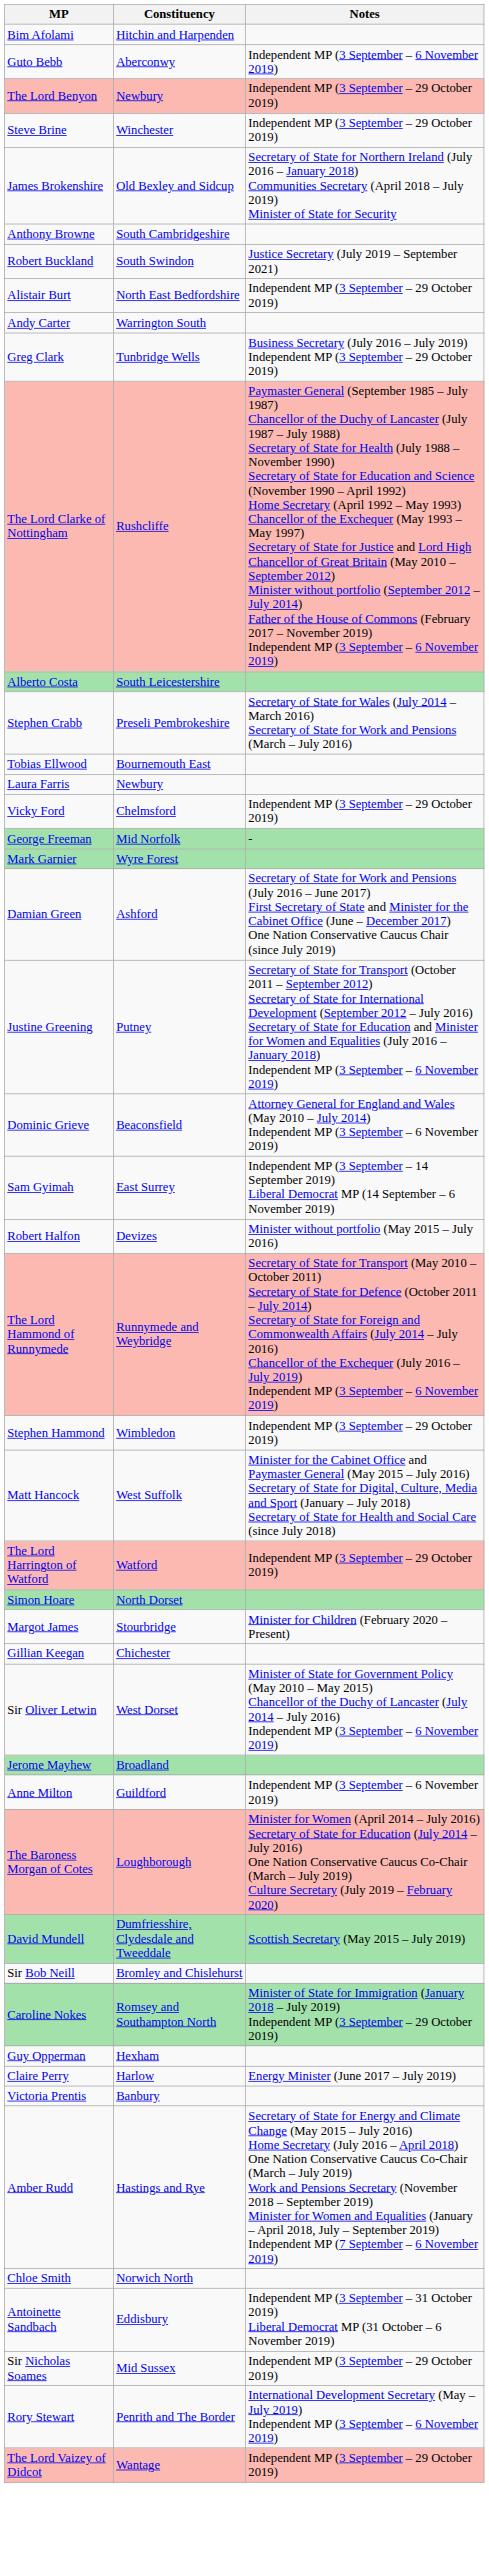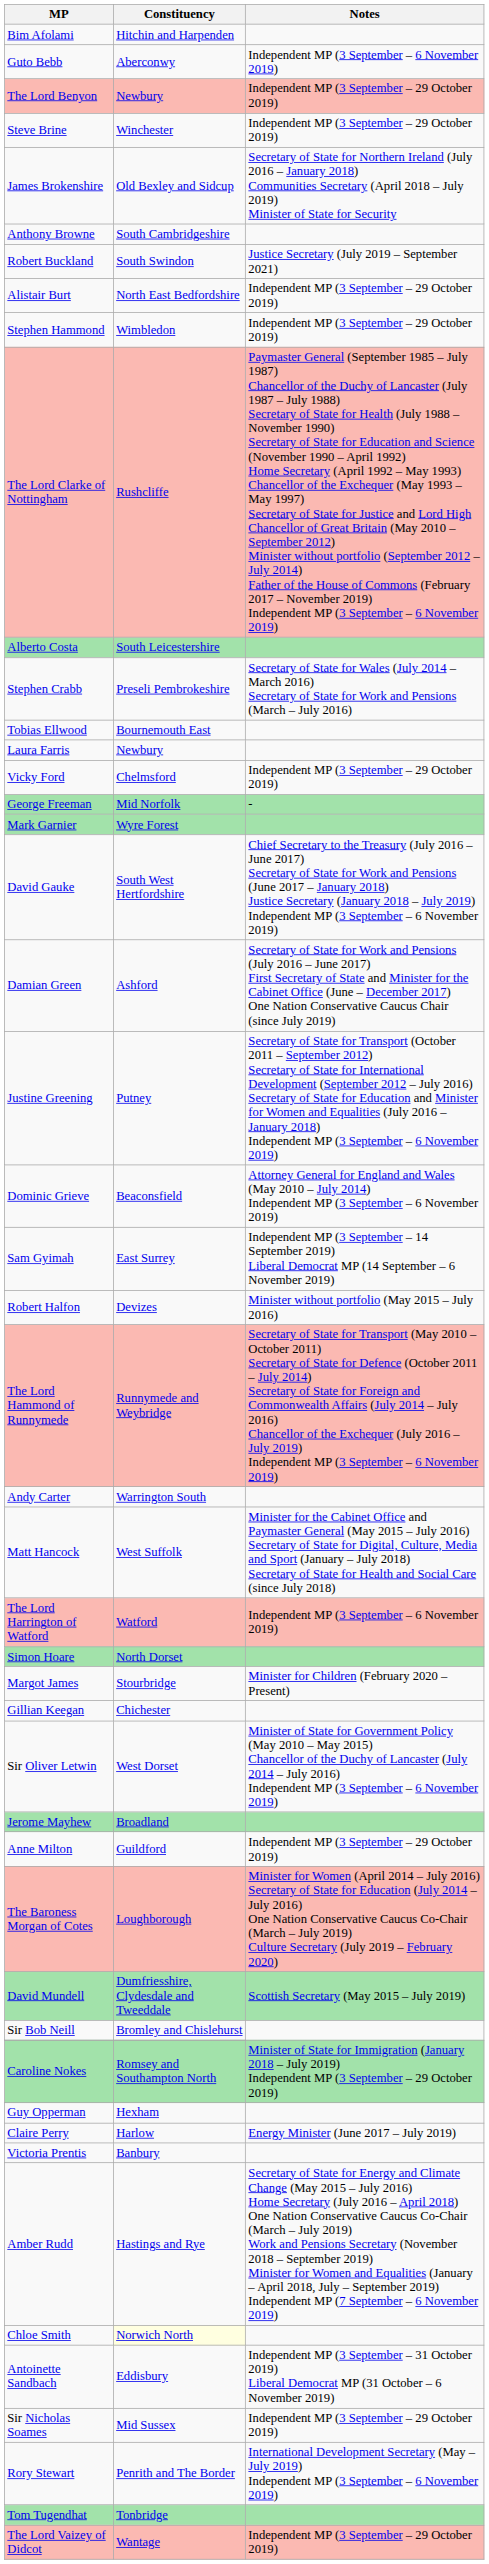 <table class="wikitable">
 <tr>
 <th>MP</th>
 <th>Constituency</th>
 <th>Notes</th>
 </tr>
 <tr bgcolor=>
 <td><a href='#'>Bim Afolami</a></td>
 <td><a href='#'>Hitchin and Harpenden</a></td>
 <td></td>
 </tr>
 <tr>
 <td><a href='#'>Guto Bebb</a></td>
 <td><a href='#'>Aberconwy</a></td>
 <td>Independent MP (<a href='#'>3 September</a> – <a href='#'>6 November 2019</a>)</td>
 </tr>
 <tr bgcolor=#FBB9B2>
 <td><a href='#'>The Lord Benyon</a></td>
 <td><a href='#'>Newbury</a></td>
 <td>Independent MP (<a href='#'>3 September</a> – 29 October 2019)</td>
 </tr>
 <tr bgcolor=>
 <td><a href='#'>Steve Brine</a></td>
 <td><a href='#'>Winchester</a></td>
 <td>Independent MP (<a href='#'>3 September</a> – 29 October 2019)</td>
 </tr>
 <tr>
 <td><a href='#'>James Brokenshire</a></td>
 <td><a href='#'>Old Bexley and Sidcup</a></td>
 <td><a href='#'>Secretary of State for Northern Ireland</a> (July 2016 – <a href='#'>January 2018</a>)<br><a href='#'>Communities Secretary</a> (April 2018 – July 2019)<br><a href='#'>Minister of State for Security</a></td>
 </tr>
 <tr bgcolor=>
 <td><a href='#'>Anthony Browne</a></td>
 <td><a href='#'>South Cambridgeshire</a></td>
 <td></td>
 </tr>
 <tr>
 <td><a href='#'>Robert Buckland</a></td>
 <td><a href='#'>South Swindon</a></td>
 <td><a href='#'>Justice Secretary</a> (July 2019 – September 2021)</td>
 </tr>
 <tr>
 <td><a href='#'>Alistair Burt</a></td>
 <td><a href='#'>North East Bedfordshire</a></td>
 <td>Independent MP (<a href='#'>3 September</a> – 29 October 2019)</td>
 </tr>
 <tr>
-<td><a href='#'>Andy Carter</a></td>
-<td><a href='#'>Warrington South</a></td>
-<td></td>
-</tr>
-<tr>
-<td><a href='#'>Greg Clark</a></td>
-<td><a href='#'>Tunbridge Wells</a></td>
-<td><a href='#'>Business Secretary</a> (July 2016 – July 2019)<br>Independent MP (<a href='#'>3 September</a> – 29 October 2019)</td>
+<td><a href='#'>Stephen Hammond</a></td>
+<td><a href='#'>Wimbledon</a></td>
+<td>Independent MP (<a href='#'>3 September</a> – 29 October 2019)</td>
 </tr>
 <tr bgcolor=#FBB9B2>
 <td><a href='#'>The Lord Clarke of Nottingham</a></td>
 <td><a href='#'>Rushcliffe</a></td>
 <td><a href='#'>Paymaster General</a> (September 1985 – July 1987)<br><a href='#'>Chancellor of the Duchy of Lancaster</a> (July 1987 – July 1988)<br><a href='#'>Secretary of State for Health</a> (July 1988 – November 1990)<br><a href='#'>Secretary of State for Education and Science</a> (November 1990 – April 1992)<br><a href='#'>Home Secretary</a> (April 1992 – May 1993)<br><a href='#'>Chancellor of the Exchequer</a> (May 1993 – May 1997)<br><a href='#'>Secretary of State for Justice</a> and <a href='#'>Lord High Chancellor of Great Britain</a> (May 2010 – <a href='#'>September 2012</a>)<br><a href='#'>Minister without portfolio</a> (<a href='#'>September 2012</a> – <a href='#'>July 2014</a>)<br><a href='#'>Father of the House of Commons</a> (February 2017 – November 2019)<br>Independent MP (<a href='#'>3 September</a> – <a href='#'>6 November 2019</a>)</td>
 </tr>
 <tr bgcolor=#A2E2AA>
 <td><a href='#'>Alberto Costa</a></td>
 <td><a href='#'>South Leicestershire</a></td>
 <td></td>
 </tr>
 <tr>
 <td><a href='#'>Stephen Crabb</a></td>
 <td><a href='#'>Preseli Pembrokeshire</a></td>
 <td><a href='#'>Secretary of State for Wales</a> (<a href='#'>July 2014</a> – March 2016)<br><a href='#'>Secretary of State for Work and Pensions</a> (March – July 2016)</td>
 </tr>
 <tr>
 <td><a href='#'>Tobias Ellwood</a></td>
 <td><a href='#'>Bournemouth East</a></td>
 <td></td>
 </tr>
 <tr>
 <td><a href='#'>Laura Farris</a></td>
 <td><a href='#'>Newbury</a></td>
 <td></td>
 </tr>
 <tr>
 <td><a href='#'>Vicky Ford</a></td>
 <td><a href='#'>Chelmsford</a></td>
 <td>Independent MP (<a href='#'>3 September</a> – 29 October 2019)</td>
 </tr>
 <tr bgcolor=#A2E2AA>
 <td><a href='#'>George Freeman</a></td>
 <td><a href='#'>Mid Norfolk</a></td>
 <td>-</td>
 </tr>
 <tr bgcolor=#A2E2AA>
 <td><a href='#'>Mark Garnier</a></td>
 <td><a href='#'>Wyre Forest</a></td>
 <td></td>
 </tr>
+<tr>
+<td><a href='#'>David Gauke</a></td>
+<td><a href='#'>South West Hertfordshire</a></td>
+<td><a href='#'>Chief Secretary to the Treasury</a> (July 2016 – June 2017)<br><a href='#'>Secretary of State for Work and Pensions</a> (June 2017 – <a href='#'>January 2018</a>)<br><a href='#'>Justice Secretary</a> (<a href='#'>January 2018</a> – <a href='#'>July 2019</a>)<br>Independent MP (<a href='#'>3 September</a> – 6 November 2019)</td>
+</tr>
 <tr bgcolor=>
 <td><a href='#'>Damian Green</a></td>
 <td><a href='#'>Ashford</a></td>
 <td><a href='#'>Secretary of State for Work and Pensions</a> (July 2016 – June 2017)<br><a href='#'>First Secretary of State</a> and <a href='#'>Minister for the Cabinet Office</a> (June – <a href='#'>December 2017</a>)<br>One Nation Conservative Caucus Chair (since July 2019)</td>
 </tr>
 <tr>
 <td><a href='#'>Justine Greening</a></td>
 <td><a href='#'>Putney</a></td>
 <td><a href='#'>Secretary of State for Transport</a> (October 2011 – <a href='#'>September 2012</a>)<br><a href='#'>Secretary of State for International Development</a> (<a href='#'>September 2012</a> – July 2016)<br><a href='#'>Secretary of State for Education</a> and <a href='#'>Minister for Women and Equalities</a> (July 2016 – <a href='#'>January 2018</a>)<br>Independent MP (<a href='#'>3 September</a> – <a href='#'>6 November 2019</a>)</td>
 </tr>
 <tr>
 <td><a href='#'>Dominic Grieve</a></td>
 <td><a href='#'>Beaconsfield</a></td>
 <td><a href='#'>Attorney General for England and Wales</a> (May 2010 – <a href='#'>July 2014</a>)<br>Independent MP (<a href='#'>3 September</a> – 6 November 2019)</td>
 </tr>
 <tr>
 <td><a href='#'>Sam Gyimah</a></td>
 <td><a href='#'>East Surrey</a></td>
 <td>Independent MP (<a href='#'>3 September</a> – 14 September 2019)<br><a href='#'>Liberal Democrat</a> MP (14 September – 6 November 2019)</td>
 </tr>
 <tr>
 <td><a href='#'>Robert Halfon</a></td>
 <td><a href='#'>Devizes</a></td>
 <td><a href='#'>Minister without portfolio</a> (May 2015 – July 2016)</td>
 </tr>
 <tr bgcolor=#FBB9B2>
 <td><a href='#'>The Lord Hammond of Runnymede</a></td>
 <td><a href='#'>Runnymede and Weybridge</a></td>
 <td><a href='#'>Secretary of State for Transport</a> (May 2010 – October 2011)<br><a href='#'>Secretary of State for Defence</a> (October 2011 – <a href='#'>July 2014</a>)<br><a href='#'>Secretary of State for Foreign and Commonwealth Affairs</a> (<a href='#'>July 2014</a> – July 2016)<br><a href='#'>Chancellor of the Exchequer</a> (July 2016 – <a href='#'>July 2019</a>)<br>Independent MP (<a href='#'>3 September</a> – <a href='#'>6 November 2019</a>)</td>
 </tr>
 <tr>
-<td><a href='#'>Stephen Hammond</a></td>
-<td><a href='#'>Wimbledon</a></td>
-<td>Independent MP (<a href='#'>3 September</a> – 29 October 2019)</td>
+<td><a href='#'>Andy Carter</a></td>
+<td><a href='#'>Warrington South</a></td>
+<td></td>
 </tr>
 <tr>
 <td><a href='#'>Matt Hancock</a></td>
 <td><a href='#'>West Suffolk</a></td>
 <td><a href='#'>Minister for the Cabinet Office</a> and <a href='#'>Paymaster General</a> (May 2015 – July 2016)<br><a href='#'>Secretary of State for Digital, Culture, Media and Sport</a> (January – July 2018)<br><a href='#'>Secretary of State for Health and Social Care</a> (since July 2018)</td>
 </tr>
 <tr bgcolor=#FBB9B2>
 <td><a href='#'>The Lord Harrington of Watford</a></td>
 <td><a href='#'>Watford</a></td>
-<td>Independent MP (<a href='#'>3 September</a> – 29 October 2019)</td>
+<td>Independent MP (<a href='#'>3 September</a> – 6 November 2019)</td>
 </tr>
 <tr bgcolor=#A2E2AA>
 <td><a href='#'>Simon Hoare</a></td>
 <td><a href='#'>North Dorset</a></td>
 <td></td>
 </tr>
 <tr>
 <td><a href='#'>Margot James</a></td>
 <td><a href='#'>Stourbridge</a></td>
 <td><a href='#'>Minister for Children</a> (February 2020 – Present)</td>
 </tr>
 <tr bgcolor=>
 <td><a href='#'>Gillian Keegan</a></td>
 <td><a href='#'>Chichester</a></td>
 <td></td>
 </tr>
 <tr>
 <td>Sir <a href='#'>Oliver Letwin</a></td>
 <td><a href='#'>West Dorset</a></td>
 <td><a href='#'>Minister of State for Government Policy</a> (May 2010 – May 2015)<br><a href='#'>Chancellor of the Duchy of Lancaster</a> (<a href='#'>July 2014</a> – July 2016)<br>Independent MP (<a href='#'>3 September</a> – <a href='#'>6 November 2019</a>)</td>
 </tr>
 <tr bgcolor=#A2E2AA>
 <td><a href='#'>Jerome Mayhew</a></td>
 <td><a href='#'>Broadland</a></td>
 <td></td>
 </tr>
 <tr>
 <td><a href='#'>Anne Milton</a></td>
 <td><a href='#'>Guildford</a></td>
-<td>Independent MP (<a href='#'>3 September</a> – 6 November 2019)</td>
+<td>Independent MP (<a href='#'>3 September</a> – 29 October 2019)</td>
 </tr>
 <tr bgcolor=#FBB9B2>
 <td><a href='#'>The Baroness Morgan of Cotes</a></td>
 <td><a href='#'>Loughborough</a></td>
 <td><a href='#'>Minister for Women</a> (April 2014 – July 2016)<br><a href='#'>Secretary of State for Education</a> (<a href='#'>July 2014</a> – July 2016)<br>One Nation Conservative Caucus Co-Chair (March – July 2019)<br><a href='#'>Culture Secretary</a> (July 2019 – <a href='#'>February 2020</a>)</td>
 </tr>
 <tr bgcolor=#A2E2AA>
 <td><a href='#'>David Mundell</a></td>
 <td><a href='#'>Dumfriesshire, Clydesdale and Tweeddale</a></td>
 <td><a href='#'>Scottish Secretary</a> (May 2015 – July 2019)</td>
 </tr>
 <tr>
 <td>Sir <a href='#'>Bob Neill</a></td>
 <td><a href='#'>Bromley and Chislehurst</a></td>
 </tr>
 <tr>
 </tr>
 <tr bgcolor=#A2E2AA>
 <td><a href='#'>Caroline Nokes</a></td>
 <td><a href='#'>Romsey and Southampton North</a></td>
 <td><a href='#'>Minister of State for Immigration</a> (<a href='#'>January 2018</a> – July 2019)<br>Independent MP (<a href='#'>3 September</a> – 29 October 2019)</td>
 </tr>
 <tr>
 <td><a href='#'>Guy Opperman</a></td>
 <td><a href='#'>Hexham</a></td>
 <td></td>
 </tr>
 <tr>
 <td><a href='#'>Claire Perry</a></td>
 <td><a href='#'>Harlow</a></td>
 <td><a href='#'>Energy Minister</a> (June 2017 – July 2019)</td>
 </tr>
 <tr>
 <td><a href='#'>Victoria Prentis</a></td>
 <td><a href='#'>Banbury</a></td>
 <td></td>
 </tr>
 <tr>
 <td><a href='#'>Amber Rudd</a></td>
 <td><a href='#'>Hastings and Rye</a></td>
 <td><a href='#'>Secretary of State for Energy and Climate Change</a> (May 2015 – July 2016)<br><a href='#'>Home Secretary</a> (July 2016 – <a href='#'>April 2018</a>)<br>One Nation Conservative Caucus Co-Chair (March – July 2019)<br><a href='#'>Work and Pensions Secretary</a> (November 2018 – September 2019)<br><a href='#'>Minister for Women and Equalities</a> (January – April 2018, July – September 2019)<br>Independent MP (<a href='#'>7 September</a> – <a href='#'>6 November 2019</a>)</td>
 </tr>
 <tr>
 <td><a href='#'>Chloe Smith</a></td>
-<td><a href='#'>Norwich North</a></td>
+<td style="background: lightyellow;"><a href='#'>Norwich North</a></td>
 <td></td>
 </tr>
 <tr>
 <td><a href='#'>Antoinette Sandbach</a></td>
 <td><a href='#'>Eddisbury</a></td>
 <td>Independent MP (<a href='#'>3 September</a> – 31 October 2019)<br><a href='#'>Liberal Democrat</a> MP (31 October – 6 November 2019)</td>
 </tr>
 <tr>
 <td>Sir <a href='#'>Nicholas Soames</a></td>
 <td><a href='#'>Mid Sussex</a></td>
 <td>Independent MP (<a href='#'>3 September</a> – 29 October 2019)</td>
 </tr>
 <tr>
 <td><a href='#'>Rory Stewart</a></td>
 <td><a href='#'>Penrith and The Border</a></td>
 <td><a href='#'>International Development Secretary</a> (May – <a href='#'>July 2019</a>)<br>Independent MP (<a href='#'>3 September</a> – <a href='#'>6 November 2019</a>)</td>
 </tr>
+<tr bgcolor=#A2E2AA>
+<td><a href='#'>Tom Tugendhat</a></td>
+<td><a href='#'>Tonbridge</a></td>
+<td></td>
+</tr>
 <tr bgcolor=#FBB9B2>
 <td><a href='#'>The Lord Vaizey of Didcot</a></td>
 <td><a href='#'>Wantage</a></td>
 <td>Independent MP (<a href='#'>3 September</a> – 29 October 2019)</td>
 </tr>
 </table>
